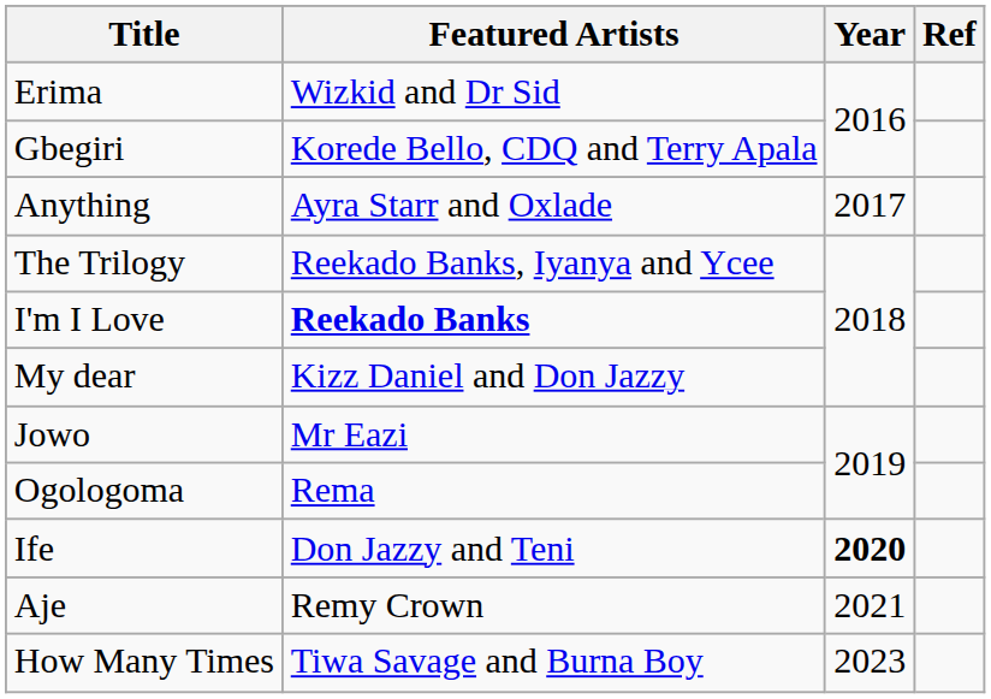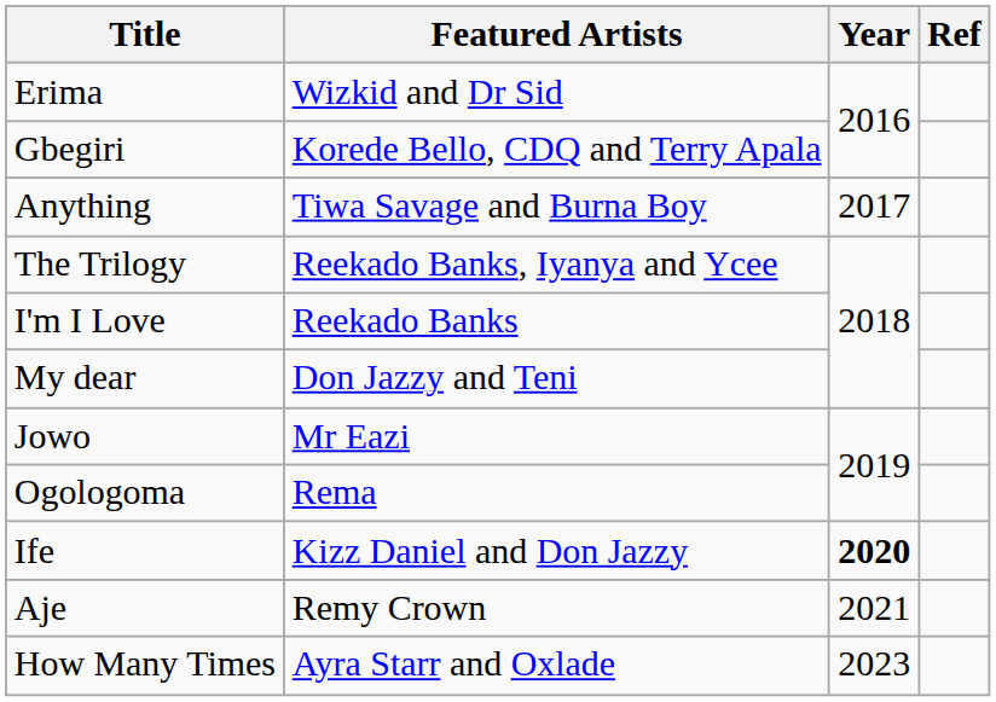 <table class="wikitable">
 <tr>
 <th>Title</th>
 <th>Featured Artists</th>
 <th>Year</th>
 <th>Ref</th>
 </tr>
 <tr>
 <td>Erima</td>
 <td><a href='#'>Wizkid</a> and <a href='#'>Dr Sid</a></td>
 <td rowspan="2">2016</td>
 <td></td>
 </tr>
 <tr>
 <td>Gbegiri</td>
 <td><a href='#'>Korede Bello</a>, <a href='#'>CDQ</a> and <a href='#'>Terry Apala</a></td>
 <td></td>
 </tr>
 <tr>
 <td>Anything</td>
-<td><a href='#'>Ayra Starr</a> and <a href='#'>Oxlade</a></td>
+<td><a href='#'>Tiwa Savage</a> and <a href='#'>Burna Boy</a></td>
 <td>2017</td>
 <td></td>
 </tr>
 <tr>
 <td>The Trilogy</td>
 <td><a href='#'>Reekado Banks</a>, <a href='#'>Iyanya</a> and <a href='#'>Ycee</a></td>
 <td rowspan="3">2018</td>
 <td></td>
 </tr>
 <tr>
 <td>I'm I Love</td>
-<td><strong><a href='#'>Reekado Banks</a></strong></td>
+<td><a href='#'>Reekado Banks</a></td>
 <td></td>
 </tr>
 <tr>
 <td>My dear</td>
-<td><a href='#'>Kizz Daniel</a> and <a href='#'>Don Jazzy</a></td>
+<td><a href='#'>Don Jazzy</a> and <a href='#'>Teni</a></td>
 <td></td>
 </tr>
 <tr>
 <td>Jowo</td>
 <td><a href='#'>Mr Eazi</a></td>
 <td rowspan="2">2019</td>
 <td></td>
 </tr>
 <tr>
 <td>Ogologoma</td>
 <td><a href='#'>Rema</a></td>
 <td></td>
 </tr>
 <tr>
 <td>Ife</td>
-<td><a href='#'>Don Jazzy</a> and <a href='#'>Teni</a></td>
+<td><a href='#'>Kizz Daniel</a> and <a href='#'>Don Jazzy</a></td>
 <td><strong>2020</strong></td>
 <td></td>
 </tr>
 <tr>
 <td>Aje</td>
 <td>Remy Crown</td>
 <td>2021</td>
 <td></td>
 </tr>
 <tr>
 <td>How Many Times</td>
-<td><a href='#'>Tiwa Savage</a> and <a href='#'>Burna Boy</a></td>
+<td><a href='#'>Ayra Starr</a> and <a href='#'>Oxlade</a></td>
 <td>2023</td>
 <td></td>
 </tr>
 </table>
